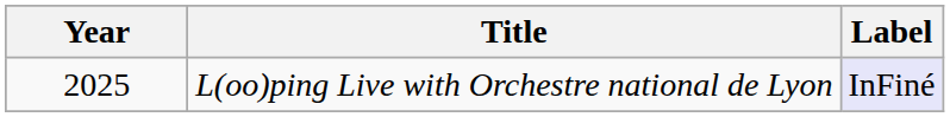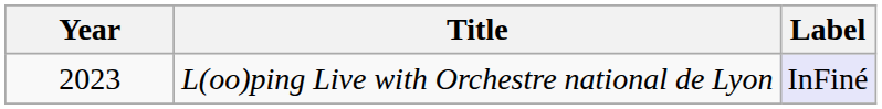 <table class="wikitable">
 <tr>
 <th width="80">Year</th>
 <th>Title</th>
 <th>Label</th>
 </tr>
 <tr>
-<td align="center">2025</td>
+<td align="center">2023</td>
 <td><em>L(oo)ping Live with Orchestre national de Lyon</em></td>
 <td align="center" style="background: lavender;">InFiné</td>
 </tr>
 </table>
